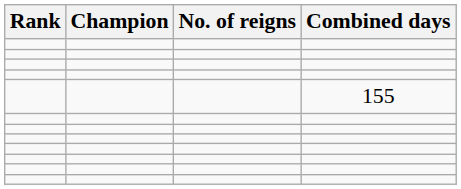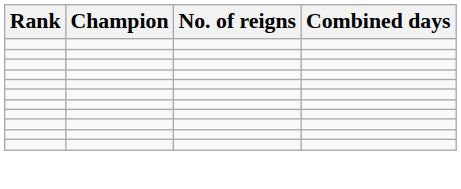 <table class="wikitable sortable" style="text-align:center;">
 <tr>
 <th>Rank</th>
 <th>Champion</th>
 <th>No. of reigns</th>
 <th>Combined days</th>
 </tr>
 <tr>
 <td></td>
 <td align="left"></td>
 <td></td>
 <td></td>
 </tr>
 <tr>
 <td></td>
 <td align="left"></td>
 <td></td>
 <td></td>
 </tr>
 <tr>
 <td></td>
 <td align="left"></td>
 <td></td>
 <td></td>
 </tr>
 <tr>
 <td></td>
 <td align="left"></td>
 <td></td>
 <td></td>
-</tr>
-<tr>
-<td></td>
-<td align="left"></td>
-<td></td>
-<td>155</td>
 </tr>
 <tr>
 <td></td>
 <td align="left"></td>
 <td></td>
 <td></td>
 </tr>
 <tr>
 <td></td>
 <td align="left"></td>
 <td></td>
 <td></td>
 </tr>
 <tr>
 <td></td>
 <td align="left"></td>
 <td></td>
 <td></td>
 </tr>
 <tr>
 <td></td>
 <td align="left"></td>
 <td></td>
 <td></td>
 </tr>
 <tr>
 <td></td>
 <td align="left"></td>
 <td></td>
 <td></td>
 </tr>
 <tr>
 <td></td>
 <td align="left"></td>
 <td></td>
 <td></td>
 </tr>
 <tr>
 <td></td>
 <td align="left"></td>
 <td></td>
 <td></td>
 </tr>
 </table>
